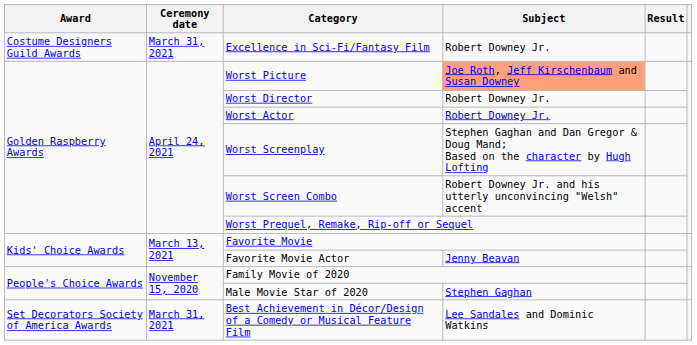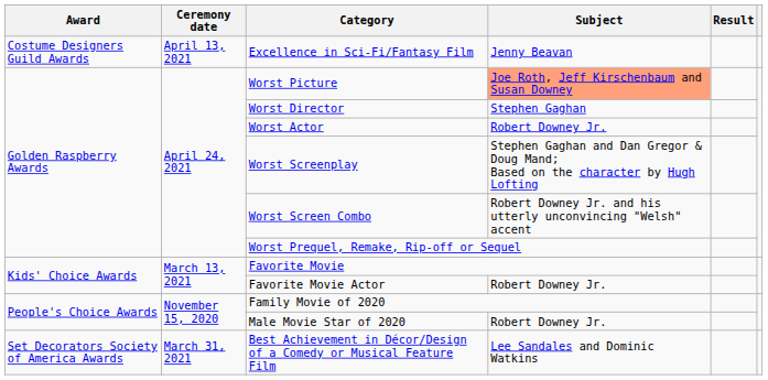 <table class="wikitable sortable">
 <tr>
 <th>Award</th>
 <th>Ceremony date</th>
 <th>Category</th>
 <th>Subject</th>
 <th>Result</th>
 <th class="unsortable"></th>
 </tr>
 <tr>
 <td><a href='#'>Costume Designers Guild Awards</a></td>
-<td><a href='#'>March 31, 2021</a></td>
+<td><a href='#'>April 13, 2021</a></td>
 <td><a href='#'>Excellence in Sci-Fi/Fantasy Film</a></td>
-<td>Robert Downey Jr.</td>
+<td><a href='#'>Jenny Beavan</a></td>
 <td></td>
 <td style="text-align:center;"></td>
 </tr>
 <tr>
 <td rowspan="6"><a href='#'>Golden Raspberry Awards</a></td>
 <td rowspan="6"><a href='#'>April 24, 2021</a></td>
 <td><a href='#'>Worst Picture</a></td>
 <td style="background: lightsalmon;"><a href='#'>Joe Roth</a>, <a href='#'>Jeff Kirschenbaum</a> and <a href='#'>Susan Downey</a></td>
 <td></td>
 <td rowspan="6" style="text-align:center;"></td>
 </tr>
 <tr>
 <td><a href='#'>Worst Director</a></td>
-<td>Robert Downey Jr.</td>
+<td><a href='#'>Stephen Gaghan</a></td>
 <td></td>
 </tr>
 <tr>
 <td><a href='#'>Worst Actor</a></td>
 <td><a href='#'>Robert Downey Jr.</a></td>
 <td></td>
 </tr>
 <tr>
 <td><a href='#'>Worst Screenplay</a></td>
 <td>Stephen Gaghan and Dan Gregor & Doug Mand; <br> Based on the <a href='#'>character</a> by <a href='#'>Hugh Lofting</a></td>
 <td></td>
 </tr>
 <tr>
 <td><a href='#'>Worst Screen Combo</a></td>
 <td>Robert Downey Jr. and his utterly unconvincing "Welsh" accent</td>
 <td></td>
 </tr>
 <tr>
 <td colspan="2"><a href='#'>Worst Prequel, Remake, Rip-off or Sequel</a></td>
 <td></td>
 </tr>
 <tr>
 <td rowspan="2"><a href='#'>Kids' Choice Awards</a></td>
 <td rowspan="2"><a href='#'>March 13, 2021</a></td>
 <td colspan="2"><a href='#'>Favorite Movie</a></td>
 <td></td>
 <td rowspan="2" style="text-align:center;"></td>
 </tr>
 <tr>
 <td>Favorite Movie Actor</td>
-<td><a href='#'>Jenny Beavan</a></td>
+<td>Robert Downey Jr.</td>
 <td></td>
 </tr>
 <tr>
 <td rowspan="2"><a href='#'>People's Choice Awards</a></td>
 <td rowspan="2"><a href='#'>November 15, 2020</a></td>
 <td colspan="2">Family Movie of 2020</td>
 <td></td>
 <td rowspan="2" style="text-align:center;"></td>
 </tr>
 <tr>
 <td>Male Movie Star of 2020</td>
-<td><a href='#'>Stephen Gaghan</a></td>
+<td>Robert Downey Jr.</td>
 <td></td>
 </tr>
 <tr>
 <td><a href='#'>Set Decorators Society of America Awards</a></td>
 <td><a href='#'>March 31, 2021</a></td>
 <td><a href='#'>Best Achievement in Décor/Design of a Comedy or Musical Feature Film</a></td>
 <td><a href='#'>Lee Sandales</a> and Dominic Watkins</td>
 <td></td>
 <td style="text-align:center;"></td>
 </tr>
 </table>
